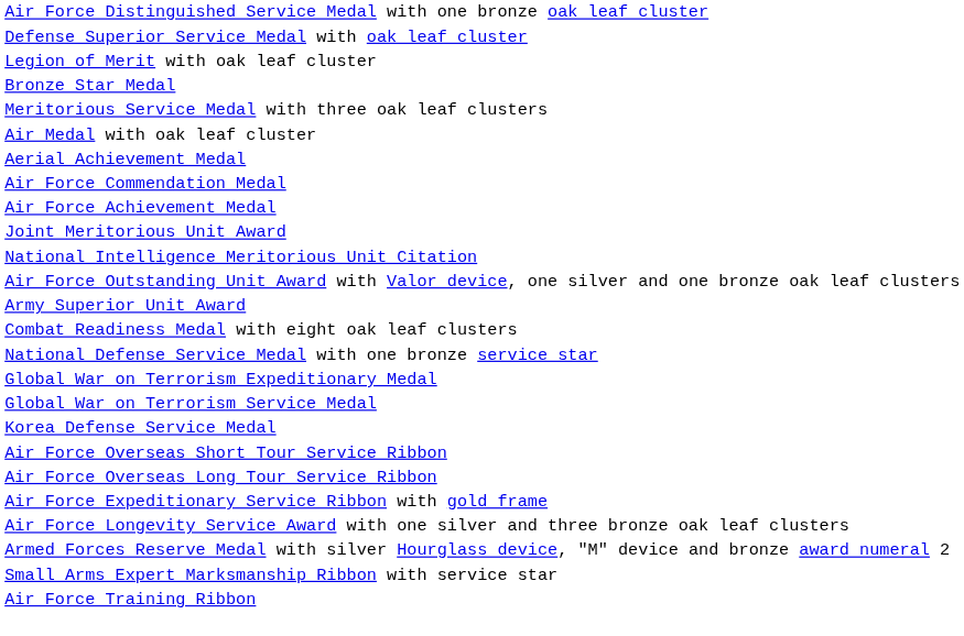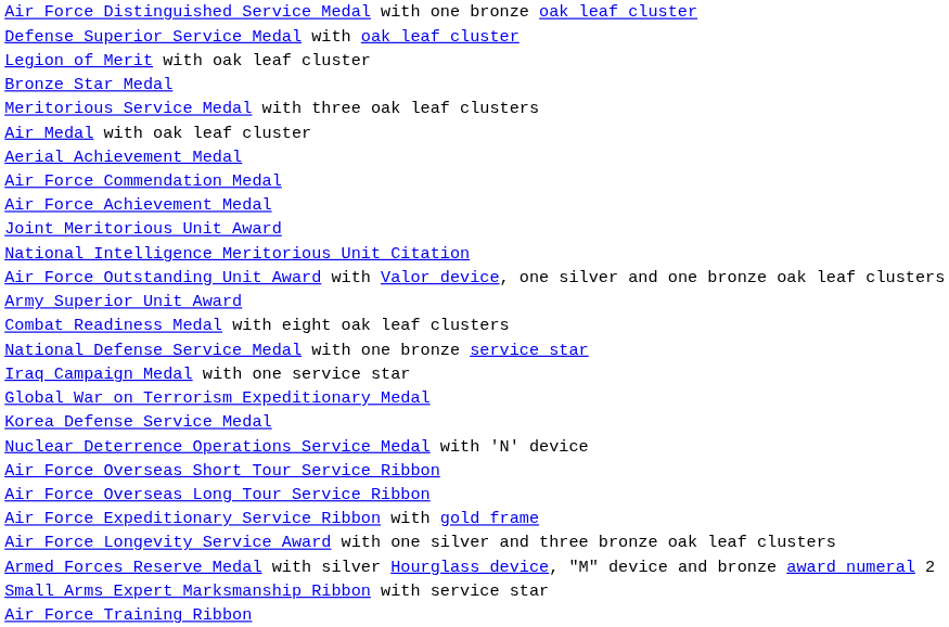 <table>
 <tr>
 <td></td>
 <td><a href='#'>Air Force Distinguished Service Medal</a> with one bronze <a href='#'>oak leaf cluster</a></td>
 </tr>
 <tr>
 <td></td>
 <td><a href='#'>Defense Superior Service Medal</a> with <a href='#'>oak leaf cluster</a></td>
 </tr>
 <tr>
 <td></td>
 <td><a href='#'>Legion of Merit</a> with oak leaf cluster</td>
 </tr>
 <tr>
 <td></td>
 <td><a href='#'>Bronze Star Medal</a></td>
 </tr>
 <tr>
 <td><span></span><span></span><span></span></td>
 <td><a href='#'>Meritorious Service Medal</a> with three oak leaf clusters</td>
 </tr>
 <tr>
 <td></td>
 <td><a href='#'>Air Medal</a> with oak leaf cluster</td>
 </tr>
 <tr>
 <td></td>
 <td><a href='#'>Aerial Achievement Medal</a></td>
 </tr>
 <tr>
 <td></td>
 <td><a href='#'>Air Force Commendation Medal</a></td>
 </tr>
 <tr>
 <td></td>
 <td><a href='#'>Air Force Achievement Medal</a></td>
 </tr>
 <tr>
 <td></td>
 <td><a href='#'>Joint Meritorious Unit Award</a></td>
 </tr>
 <tr>
 <td></td>
 <td><a href='#'>National Intelligence Meritorious Unit Citation</a></td>
 </tr>
 <tr>
 <td><span></span><span></span><span></span></td>
 <td><a href='#'>Air Force Outstanding Unit Award</a> with <a href='#'>Valor device</a>, one silver and one bronze oak leaf clusters</td>
 </tr>
 <tr>
 <td></td>
 <td><a href='#'>Army Superior Unit Award</a></td>
 </tr>
 <tr>
 <td><span></span><span></span><span></span><span></span></td>
 <td><a href='#'>Combat Readiness Medal</a> with eight oak leaf clusters</td>
 </tr>
 <tr>
 <td></td>
 <td><a href='#'>National Defense Service Medal</a> with one bronze <a href='#'>service star</a></td>
 </tr>
 <tr>
 <td></td>
+<td><a href='#'>Iraq Campaign Medal</a> with one service star</td>
+</tr>
+<tr>
+<td></td>
 <td><a href='#'>Global War on Terrorism Expeditionary Medal</a></td>
 </tr>
 <tr>
 <td></td>
-<td><a href='#'>Global War on Terrorism Service Medal</a></td>
+<td><a href='#'>Korea Defense Service Medal</a></td>
 </tr>
 <tr>
-<td></td>
-<td><a href='#'>Korea Defense Service Medal</a></td>
+<td><span></span></td>
+<td><a href='#'>Nuclear Deterrence Operations Service Medal</a> with 'N' device</td>
 </tr>
 <tr>
 <td></td>
 <td><a href='#'>Air Force Overseas Short Tour Service Ribbon</a></td>
 </tr>
 <tr>
 <td></td>
 <td><a href='#'>Air Force Overseas Long Tour Service Ribbon</a></td>
 </tr>
 <tr>
 <td></td>
 <td><a href='#'>Air Force Expeditionary Service Ribbon</a> with <a href='#'>gold frame</a></td>
 </tr>
 <tr>
 <td><span></span><span></span><span></span><span></span></td>
 <td><a href='#'>Air Force Longevity Service Award</a> with one silver and three bronze oak leaf clusters</td>
 </tr>
 <tr>
 <td><span></span><span></span><span></span></td>
 <td><a href='#'>Armed Forces Reserve Medal</a> with silver <a href='#'>Hourglass device</a>, "M" device and bronze <a href='#'>award numeral</a> 2</td>
 </tr>
 <tr>
 <td></td>
 <td><a href='#'>Small Arms Expert Marksmanship Ribbon</a> with service star</td>
 </tr>
 <tr>
 <td></td>
 <td><a href='#'>Air Force Training Ribbon</a></td>
 </tr>
 </table>
